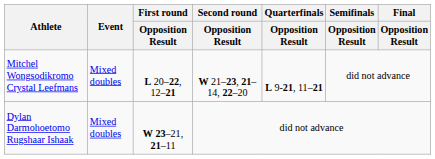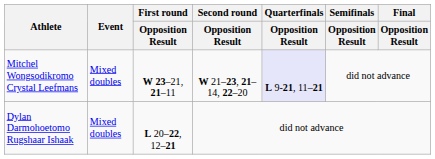 <table class="wikitable" style="font-size:90%">
 <tr>
 <th rowspan="2">Athlete</th>
 <th rowspan="2">Event</th>
 <th>First round</th>
 <th>Second round</th>
 <th>Quarterfinals</th>
 <th>Semifinals</th>
 <th>Final</th>
 </tr>
 <tr>
 <th>Opposition<br>Result</th>
 <th>Opposition<br>Result</th>
 <th>Opposition<br>Result</th>
 <th>Opposition<br>Result</th>
 <th>Opposition<br>Result</th>
 </tr>
 <tr>
 <td><a href='#'>Mitchel Wongsodikromo</a><br><a href='#'>Crystal Leefmans</a></td>
 <td><a href='#'>Mixed doubles</a></td>
-<td align=center><br><br><strong>L</strong> 20–<strong>22</strong>, 12–<strong>21</strong></td>
+<td align=center><br><br><strong>W</strong> <strong>23</strong>–21, <strong>21</strong>–11</td>
 <td align=center><br><br><strong>W</strong> 21–<strong>23</strong>, <strong>21</strong>–14, <strong>22</strong>–20</td>
-<td align=center><br><br><strong>L</strong> 9-<strong>21</strong>, 11–<strong>21</strong></td>
+<td align=center style="background: lavender;"><br><br><strong>L</strong> 9-<strong>21</strong>, 11–<strong>21</strong></td>
 <td align=center colspan="9">did not advance</td>
 </tr>
 <tr>
 <td><a href='#'>Dylan Darmohoetomo</a><br><a href='#'>Rugshaar Ishaak</a></td>
 <td><a href='#'>Mixed doubles</a></td>
-<td align=center><br><br><strong>W</strong> <strong>23</strong>–21, <strong>21</strong>–11</td>
+<td align=center><br><br><strong>L</strong> 20–<strong>22</strong>, 12–<strong>21</strong></td>
 <td align=center colspan="9">did not advance</td>
 </tr>
 </table>
